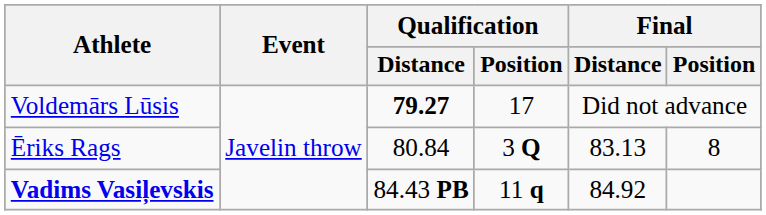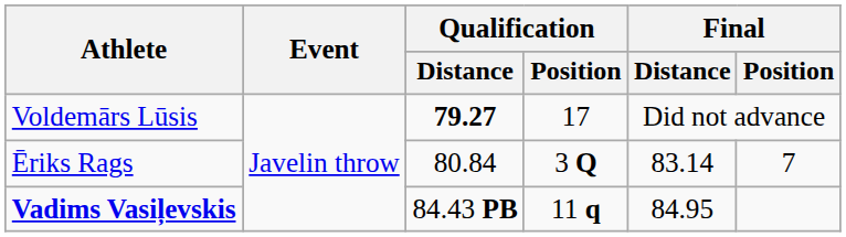 <table class=wikitable style="font-size:90%">
 <tr>
 <th rowspan="2">Athlete</th>
 <th rowspan="2">Event</th>
 <th colspan="2">Qualification</th>
 <th colspan="2">Final</th>
 </tr>
 <tr style="font-size:95%">
 <th>Distance</th>
 <th>Position</th>
 <th>Distance</th>
 <th>Position</th>
 </tr>
 <tr align=center>
 <td align=left><a href='#'>Voldemārs Lūsis</a></td>
 <td align=left rowspan=3><a href='#'>Javelin throw</a></td>
 <td><strong>79.27</strong></td>
 <td>17</td>
 <td colspan=2>Did not advance</td>
 </tr>
 <tr align=center>
 <td align=left><a href='#'>Ēriks Rags</a></td>
 <td>80.84</td>
 <td>3 <strong>Q</strong></td>
-<td>83.13</td>
-<td>8</td>
+<td>83.14</td>
+<td>7</td>
 </tr>
 <tr align=center>
 <td align=left><strong><a href='#'>Vadims Vasiļevskis</a></strong></td>
 <td>84.43 <strong>PB</strong></td>
 <td>11 <strong>q</strong></td>
-<td>84.92</td>
+<td>84.95</td>
 <td></td>
 </tr>
 </table>
